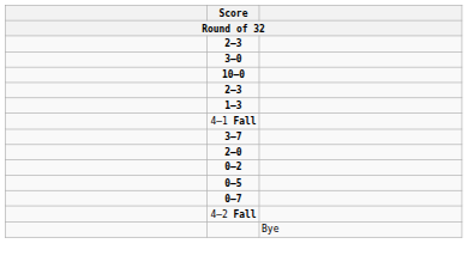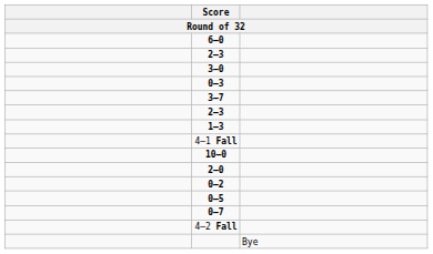 <table class="wikitable" style="text-align: left;">
 <tr>
 <th align="right" width="270"></th>
 <th width="65">Score</th>
 <th align="left" width="270"></th>
 </tr>
 <tr>
 <th colspan="3">Round of 32</th>
+</tr>
+<tr>
+<td><strong></strong></td>
+<td align=center><strong>6–0</strong></td>
+<td></td>
 </tr>
 <tr>
 <td></td>
 <td align=center><strong>2–3</strong></td>
 <td><strong></strong></td>
 </tr>
 <tr>
 <td><strong></strong></td>
 <td align=center><strong>3–0</strong></td>
 <td></td>
 </tr>
 <tr>
+<td></td>
+<td align=center><strong>0–3</strong></td>
 <td><strong></strong></td>
-<td align=center><strong>10–0</strong></td>
+</tr>
+<tr>
 <td></td>
+<td align=center><strong>3–7</strong></td>
+<td><strong></strong></td>
 </tr>
 <tr>
 <td></td>
 <td align=center><strong>2–3</strong></td>
 <td><strong></strong></td>
 </tr>
 <tr>
 <td></td>
 <td align=center><strong>1–3</strong></td>
 <td><strong></strong></td>
 </tr>
 <tr>
 <td><strong></strong></td>
 <td align=center>4–1 <strong>Fall</strong></td>
 <td></td>
 </tr>
 <tr>
+<td><strong></strong></td>
+<td align=center><strong>10–0</strong></td>
 <td></td>
-<td align=center><strong>3–7</strong></td>
-<td><strong></strong></td>
 </tr>
 <tr>
 <td><strong></strong></td>
 <td align=center><strong>2–0</strong></td>
 <td></td>
 </tr>
 <tr>
 <td></td>
 <td align=center><strong>0–2</strong></td>
 <td><strong></strong></td>
 </tr>
 <tr>
 <td></td>
 <td align=center><strong>0–5</strong></td>
 <td><strong></strong></td>
 </tr>
 <tr>
 <td></td>
 <td align=center><strong>0–7</strong></td>
 <td><strong></strong></td>
 </tr>
 <tr>
 <td><strong></strong></td>
 <td align=center>4–2 <strong>Fall</strong></td>
 <td></td>
 </tr>
 <tr>
 <td><strong></strong></td>
 <td></td>
 <td>Bye</td>
 </tr>
 </table>
